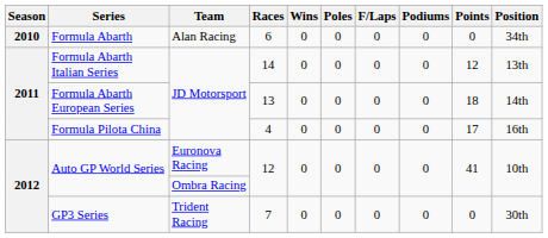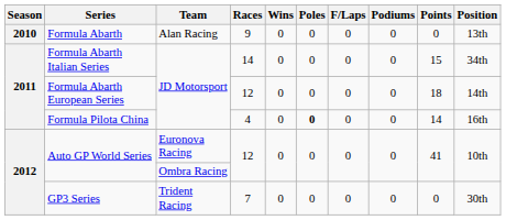 <table class="wikitable" style="font-size: 90%; text-align:center">
 <tr>
 <th>Season</th>
 <th>Series</th>
 <th>Team</th>
 <th>Races</th>
 <th>Wins</th>
 <th>Poles</th>
 <th>F/Laps</th>
 <th>Podiums</th>
 <th>Points</th>
 <th>Position</th>
 </tr>
 <tr>
 <th>2010</th>
 <td align=left><a href='#'>Formula Abarth</a></td>
 <td align=left>Alan Racing</td>
-<td>6</td>
+<td>9</td>
 <td>0</td>
 <td>0</td>
 <td>0</td>
 <td>0</td>
 <td>0</td>
-<td>34th</td>
+<td>13th</td>
 </tr>
 <tr>
 <th rowspan=3>2011</th>
 <td align=left><a href='#'>Formula Abarth Italian Series</a></td>
 <td rowspan=3 align=left><a href='#'>JD Motorsport</a></td>
 <td>14</td>
 <td>0</td>
 <td>0</td>
 <td>0</td>
 <td>0</td>
-<td>12</td>
-<td>13th</td>
+<td>15</td>
+<td>34th</td>
 </tr>
 <tr>
 <td align=left><a href='#'>Formula Abarth European Series</a></td>
-<td>13</td>
+<td>12</td>
 <td>0</td>
 <td>0</td>
 <td>0</td>
 <td>0</td>
 <td>18</td>
 <td>14th</td>
 </tr>
 <tr>
 <td align=left><a href='#'>Formula Pilota China</a></td>
 <td>4</td>
 <td>0</td>
+<td><strong>0</strong></td>
 <td>0</td>
 <td>0</td>
-<td>0</td>
-<td>17</td>
+<td>14</td>
 <td>16th</td>
 </tr>
 <tr>
 <th rowspan=3>2012</th>
 <td rowspan=2 align=left><a href='#'>Auto GP World Series</a></td>
 <td align=left><a href='#'>Euronova Racing</a></td>
 <td rowspan=2>12</td>
 <td rowspan=2>0</td>
 <td rowspan=2>0</td>
 <td rowspan=2>0</td>
 <td rowspan=2>0</td>
 <td rowspan=2>41</td>
 <td rowspan=2>10th</td>
 </tr>
 <tr>
 <td align=left><a href='#'>Ombra Racing</a></td>
 </tr>
 <tr>
 <td align=left><a href='#'>GP3 Series</a></td>
 <td align=left><a href='#'>Trident Racing</a></td>
 <td>7</td>
 <td>0</td>
 <td>0</td>
 <td>0</td>
 <td>0</td>
 <td>0</td>
 <td>30th</td>
 </tr>
 </table>
